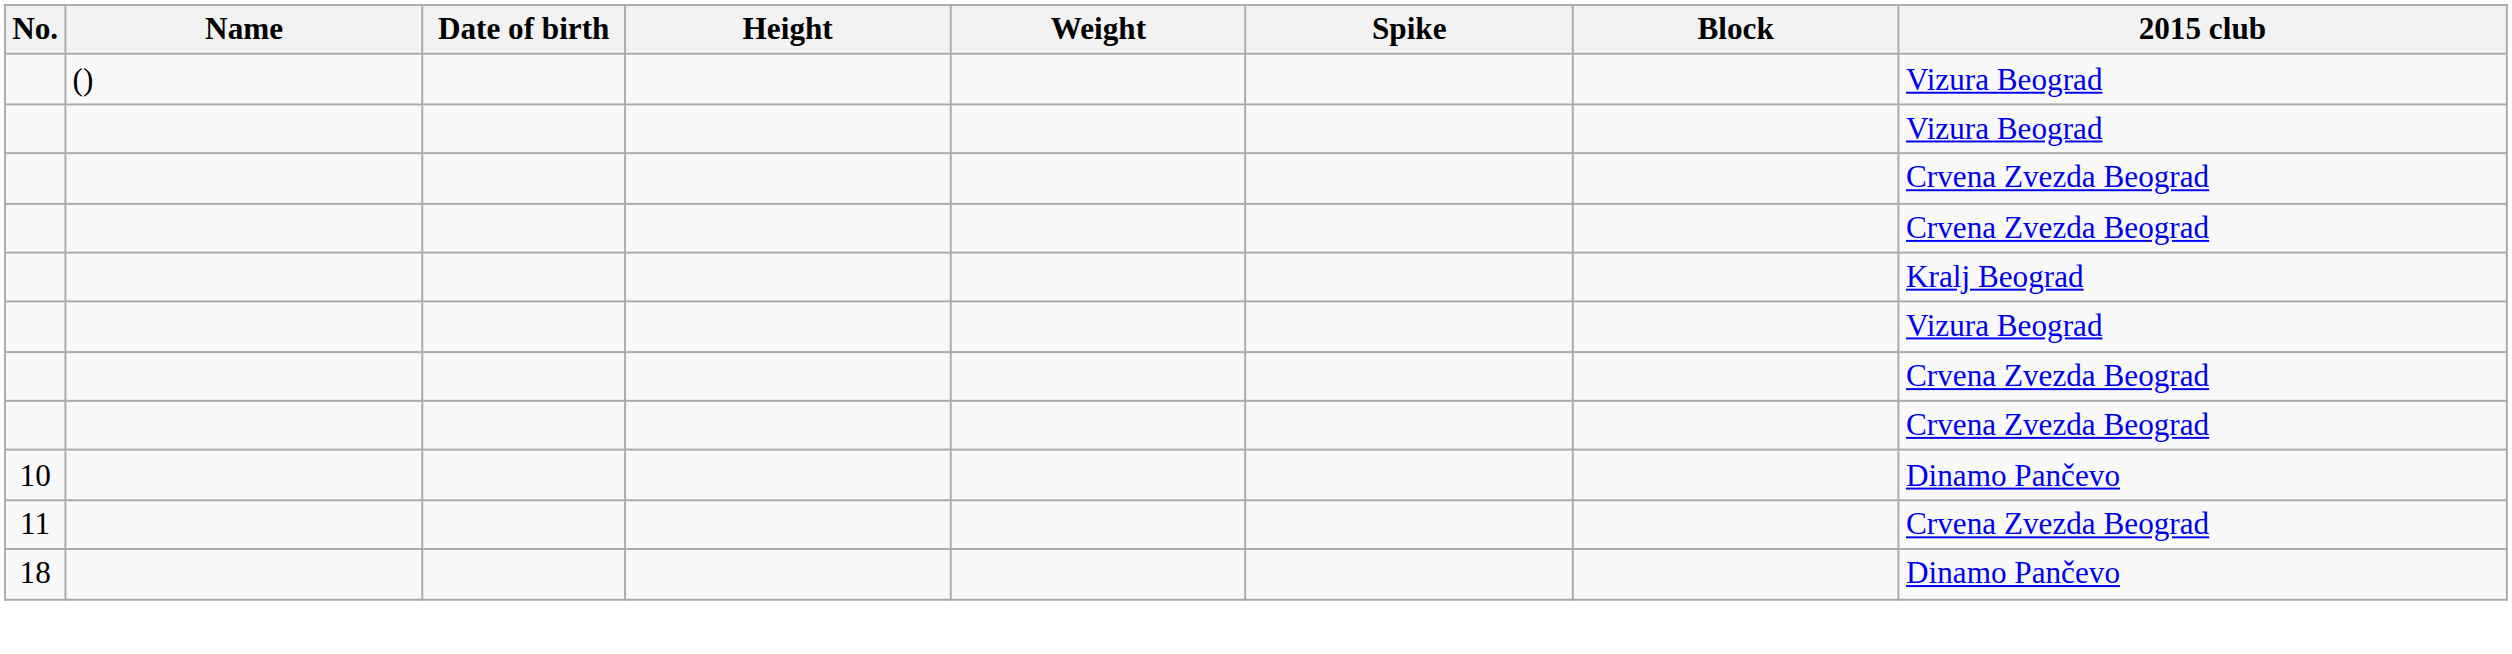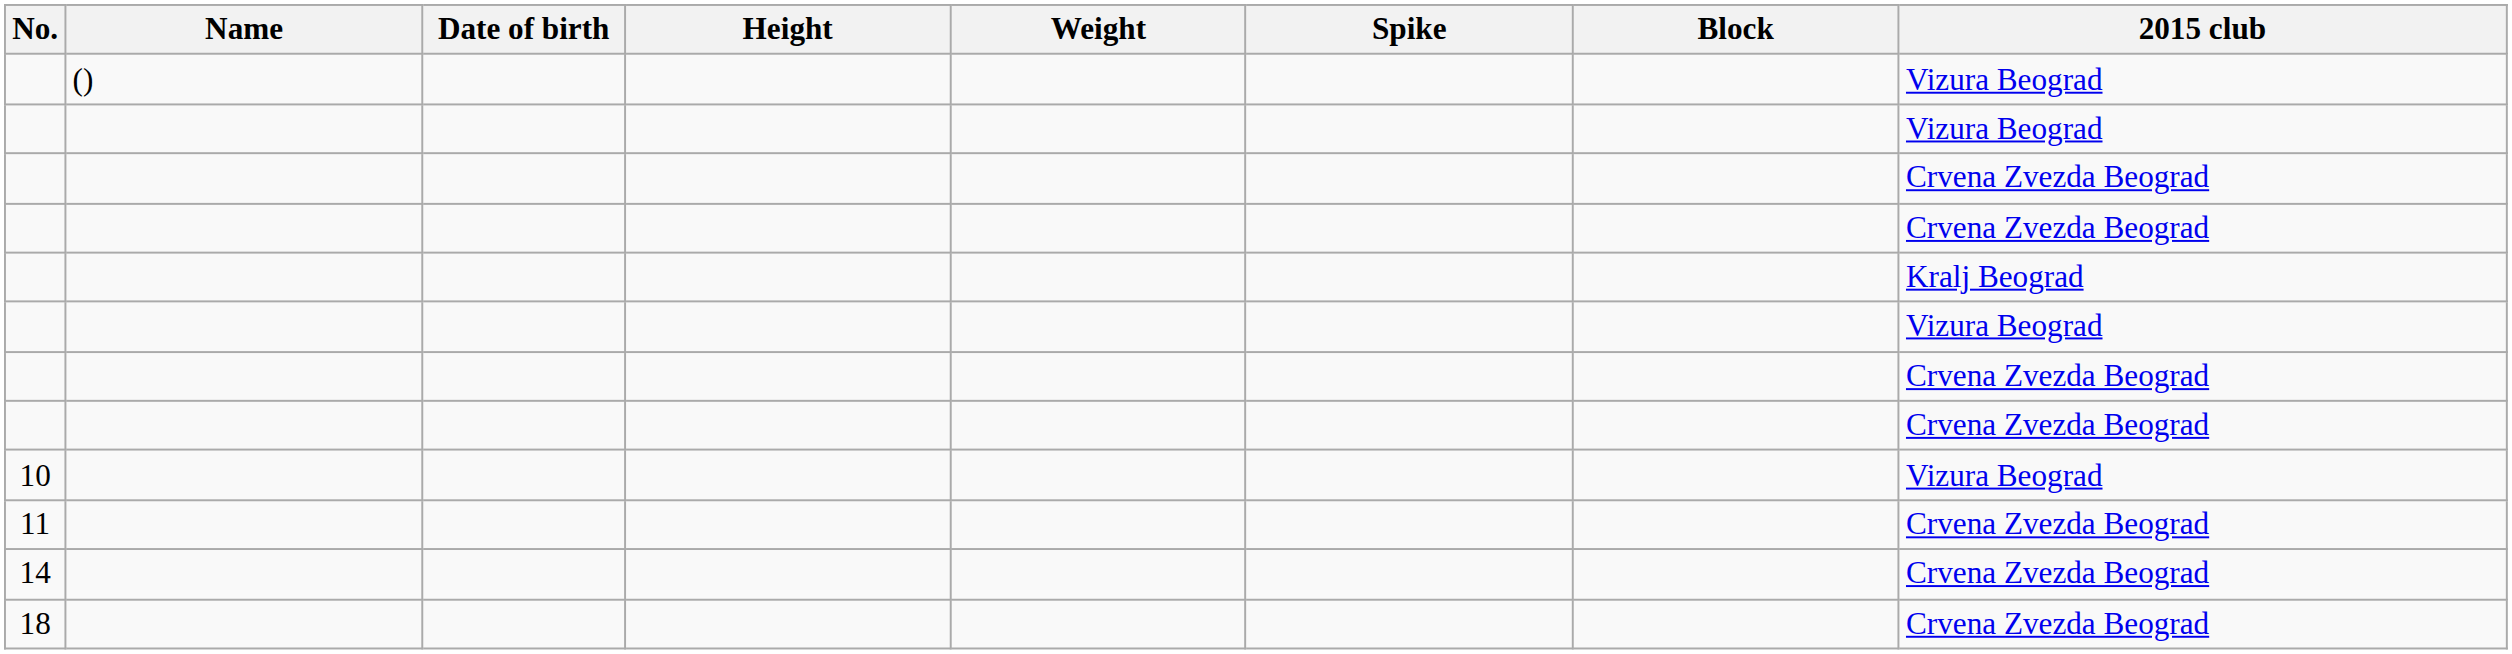 <table class="wikitable sortable" style="text-align:center;">
 <tr>
 <th>No.</th>
 <th style="width:11em">Name</th>
 <th style="width:6em">Date of birth</th>
 <th style="width:10em">Height</th>
 <th style="width:9em">Weight</th>
 <th style="width:10em">Spike</th>
 <th style="width:10em">Block</th>
 <th style="width:19em">2015 club</th>
 </tr>
 <tr>
 <td></td>
 <td align=left> ()</td>
 <td align=right></td>
 <td></td>
 <td></td>
 <td></td>
 <td></td>
 <td align=left> <a href='#'>Vizura Beograd</a></td>
 </tr>
 <tr>
 <td></td>
 <td align=left></td>
 <td align=right></td>
 <td></td>
 <td></td>
 <td></td>
 <td></td>
 <td align=left> <a href='#'>Vizura Beograd</a></td>
 </tr>
 <tr>
 <td></td>
 <td align=left></td>
 <td align=right></td>
 <td></td>
 <td></td>
 <td></td>
 <td></td>
 <td align=left> <a href='#'>Crvena Zvezda Beograd</a></td>
 </tr>
 <tr>
 <td></td>
 <td align=left></td>
 <td align=right></td>
 <td></td>
 <td></td>
 <td></td>
 <td></td>
 <td align=left> <a href='#'>Crvena Zvezda Beograd</a></td>
 </tr>
 <tr>
 <td></td>
 <td align=left></td>
 <td align=right></td>
 <td></td>
 <td></td>
 <td></td>
 <td></td>
 <td align=left> <a href='#'>Kralj Beograd</a></td>
 </tr>
 <tr>
 <td></td>
 <td align=left></td>
 <td align=right></td>
 <td></td>
 <td></td>
 <td></td>
 <td></td>
 <td align=left> <a href='#'>Vizura Beograd</a></td>
 </tr>
 <tr>
 <td></td>
 <td align=left></td>
 <td align=right></td>
 <td></td>
 <td></td>
 <td></td>
 <td></td>
 <td align=left> <a href='#'>Crvena Zvezda Beograd</a></td>
 </tr>
 <tr>
 <td></td>
 <td align=left></td>
 <td align=right></td>
 <td></td>
 <td></td>
 <td></td>
 <td></td>
 <td align=left> <a href='#'>Crvena Zvezda Beograd</a></td>
 </tr>
 <tr>
 <td>10</td>
 <td align=left></td>
 <td align=right></td>
 <td></td>
 <td></td>
 <td></td>
 <td></td>
-<td align=left> <a href='#'>Dinamo Pančevo</a></td>
+<td align=left> <a href='#'>Vizura Beograd</a></td>
 </tr>
 <tr>
 <td>11</td>
+<td align=left></td>
+<td align=right></td>
+<td></td>
+<td></td>
+<td></td>
+<td></td>
+<td align=left> <a href='#'>Crvena Zvezda Beograd</a></td>
+</tr>
+<tr>
+<td>14</td>
 <td align=left></td>
 <td align=right></td>
 <td></td>
 <td></td>
 <td></td>
 <td></td>
 <td align=left> <a href='#'>Crvena Zvezda Beograd</a></td>
 </tr>
 <tr>
 <td>18</td>
 <td align=left></td>
 <td align=right></td>
 <td></td>
 <td></td>
 <td></td>
 <td></td>
-<td align=left> <a href='#'>Dinamo Pančevo</a></td>
+<td align=left> <a href='#'>Crvena Zvezda Beograd</a></td>
 </tr>
 </table>
